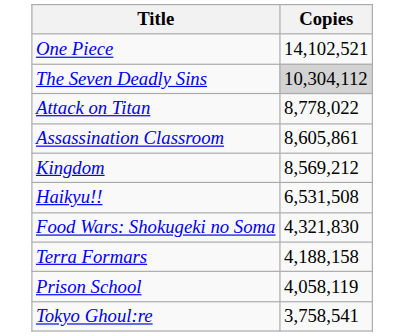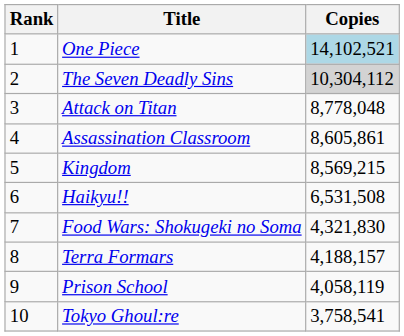 <table class="wikitable sortable" style="margin:auto; margin:auto;">
 <tr>
+<th>Rank</th>
 <th>Title</th>
 <th>Copies</th>
 </tr>
 <tr>
+<td>1</td>
 <td><em><a href='#'>One Piece</a></em></td>
-<td>14,102,521</td>
+<td style="background: lightblue;">14,102,521</td>
 </tr>
 <tr>
+<td>2</td>
 <td><em><a href='#'>The Seven Deadly Sins</a></em></td>
 <td style="background: lightgrey;">10,304,112</td>
 </tr>
 <tr>
+<td>3</td>
 <td><em><a href='#'>Attack on Titan</a></em></td>
-<td>8,778,022</td>
+<td>8,778,048</td>
 </tr>
 <tr>
+<td>4</td>
 <td><em><a href='#'>Assassination Classroom</a></em></td>
 <td>8,605,861</td>
 </tr>
 <tr>
+<td>5</td>
 <td><em><a href='#'>Kingdom</a></em></td>
-<td>8,569,212</td>
+<td>8,569,215</td>
 </tr>
 <tr>
+<td>6</td>
 <td><em><a href='#'>Haikyu!!</a></em></td>
 <td>6,531,508</td>
 </tr>
 <tr>
+<td>7</td>
 <td><em><a href='#'>Food Wars: Shokugeki no Soma</a></em></td>
 <td>4,321,830</td>
 </tr>
 <tr>
+<td>8</td>
 <td><em><a href='#'>Terra Formars</a></em></td>
-<td>4,188,158</td>
+<td>4,188,157</td>
 </tr>
 <tr>
+<td>9</td>
 <td><em><a href='#'>Prison School</a></em></td>
 <td>4,058,119</td>
 </tr>
 <tr>
+<td>10</td>
 <td><em><a href='#'>Tokyo Ghoul:re</a></em></td>
 <td>3,758,541</td>
 </tr>
 </table>
